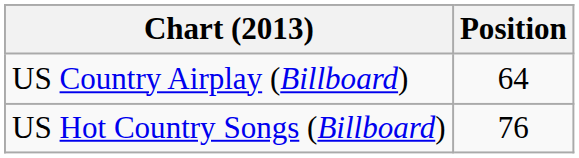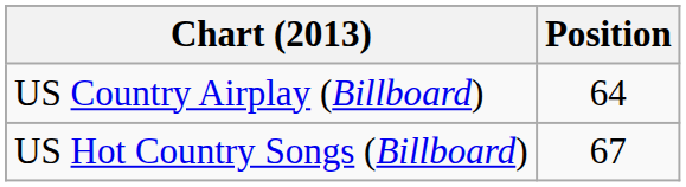 <table class="wikitable sortable">
 <tr>
 <th scope="col">Chart (2013)</th>
 <th scope="col">Position</th>
 </tr>
 <tr>
 <td>US <a href='#'>Country Airplay</a> (<em><a href='#'>Billboard</a></em>)</td>
 <td align="center">64</td>
 </tr>
 <tr>
 <td>US <a href='#'>Hot Country Songs</a> (<em><a href='#'>Billboard</a></em>)</td>
-<td align="center">76</td>
+<td align="center">67</td>
 </tr>
 </table>
